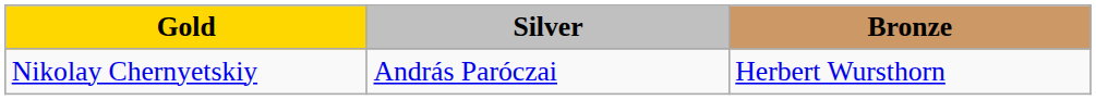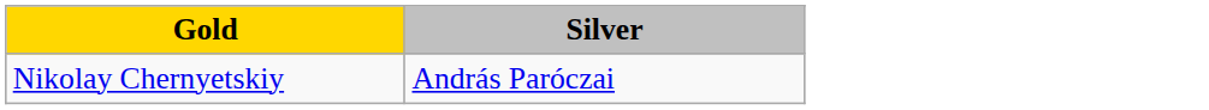 <table class="wikitable" style="text-align:left">
 <tr align="center">
 <td width=200 bgcolor=gold><strong>Gold</strong></td>
 <td width=200 bgcolor=silver><strong>Silver</strong></td>
-<td width=200 bgcolor=CC9966><strong>Bronze</strong></td>
 </tr>
 <tr>
 <td><a href='#'>Nikolay Chernyetskiy</a><br><em></em></td>
 <td><a href='#'>András Paróczai</a><br><em></em></td>
-<td><a href='#'>Herbert Wursthorn</a><br><em></em></td>
 </tr>
 </table>
